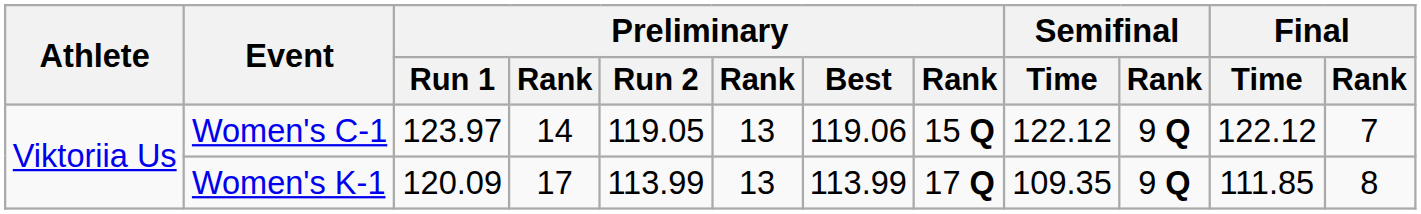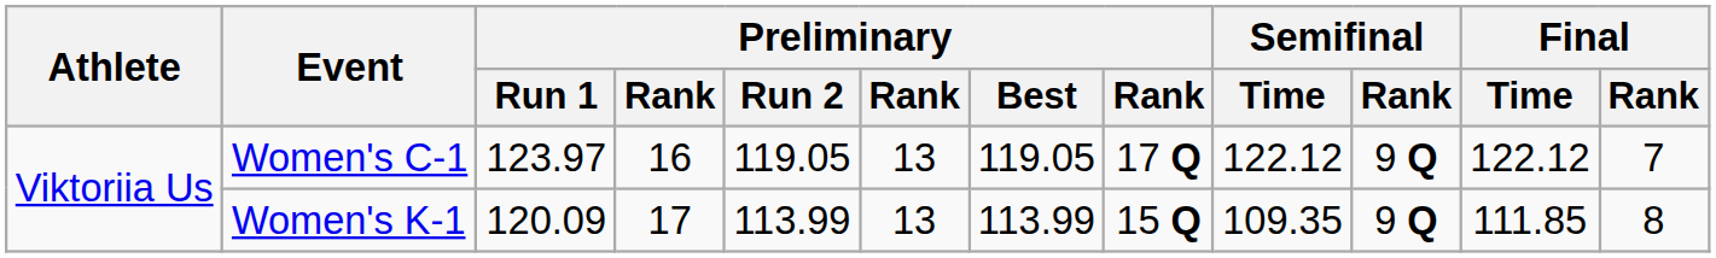 <table class="wikitable" style="font-size:90%">
 <tr>
 <th rowspan=2>Athlete</th>
 <th rowspan=2>Event</th>
 <th colspan=6>Preliminary</th>
 <th colspan=2>Semifinal</th>
 <th colspan=2>Final</th>
 </tr>
 <tr style="font-size:95%">
 <th>Run 1</th>
 <th>Rank</th>
 <th>Run 2</th>
 <th>Rank</th>
 <th>Best</th>
 <th>Rank</th>
 <th>Time</th>
 <th>Rank</th>
 <th>Time</th>
 <th>Rank</th>
 </tr>
 <tr align=center>
 <td rowspan="2" align="left"><a href='#'>Viktoriia Us</a></td>
 <td align=left><a href='#'>Women's C-1</a></td>
 <td>123.97</td>
-<td>14</td>
+<td>16</td>
 <td>119.05</td>
 <td>13</td>
-<td>119.06</td>
-<td>15 <strong>Q</strong></td>
+<td>119.05</td>
+<td>17 <strong>Q</strong></td>
 <td>122.12</td>
 <td>9 <strong>Q</strong></td>
 <td>122.12</td>
 <td>7</td>
 </tr>
 <tr align=center>
 <td align=left><a href='#'>Women's K-1</a></td>
 <td>120.09</td>
 <td>17</td>
 <td>113.99</td>
 <td>13</td>
 <td>113.99</td>
-<td>17 <strong>Q</strong></td>
+<td>15 <strong>Q</strong></td>
 <td>109.35</td>
 <td>9 <strong>Q</strong></td>
 <td>111.85</td>
 <td>8</td>
 </tr>
 </table>
